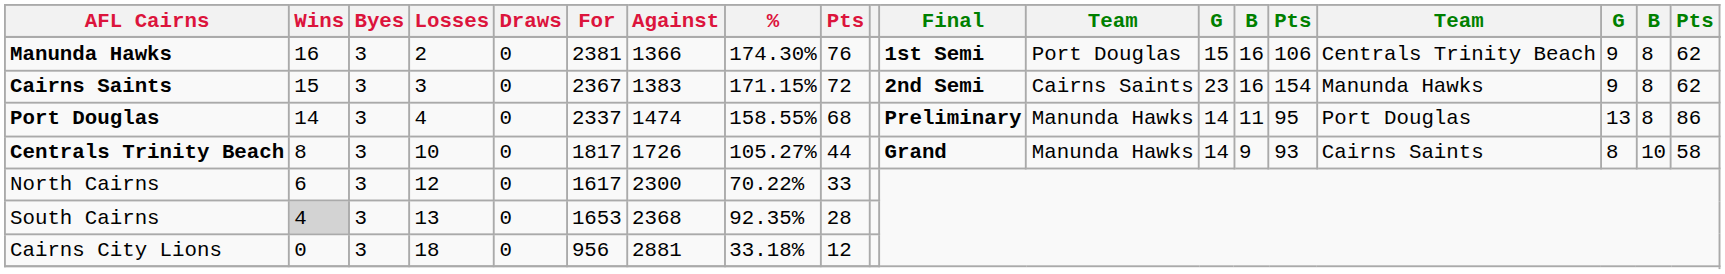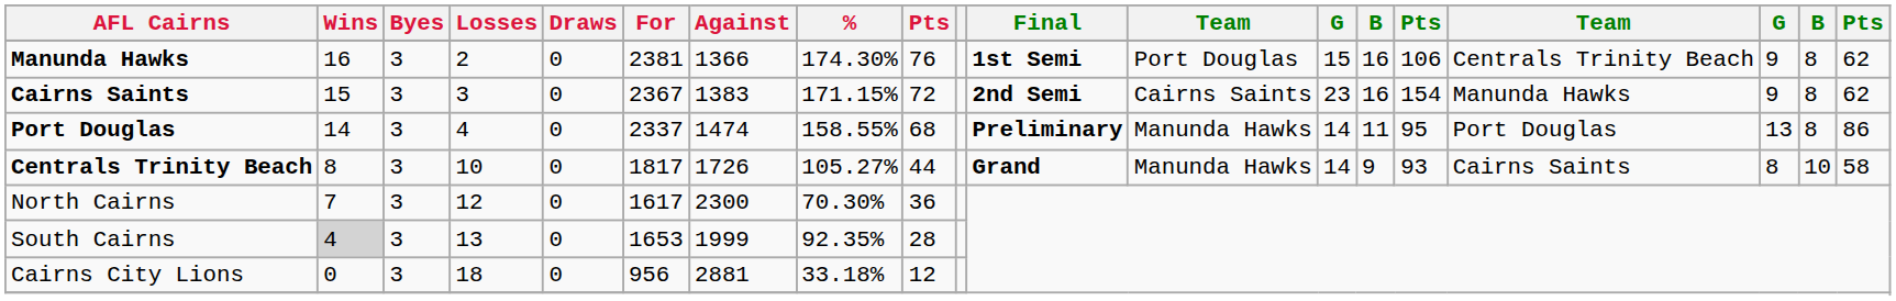 <table style="font-size: 85%; text-align: left;" class="wikitable">
 <tr>
 <th style="color:crimson">AFL Cairns</th>
 <th style="color:crimson">Wins</th>
 <th style="color:crimson">Byes</th>
 <th style="color:crimson">Losses</th>
 <th style="color:crimson">Draws</th>
 <th style="color:crimson">For</th>
 <th style="color:crimson">Against</th>
 <th style="color:crimson">%</th>
 <th style="color:crimson">Pts</th>
 <th></th>
 <th style="color:green">Final</th>
 <th style="color:green">Team</th>
 <th style="color:green">G</th>
 <th style="color:green">B</th>
 <th style="color:green">Pts</th>
 <th style="color:green">Team</th>
 <th style="color:green">G</th>
 <th style="color:green">B</th>
 <th style="color:green">Pts</th>
 </tr>
 <tr>
 </tr>
 <tr>
 </tr>
 <tr>
 <td><strong>	Manunda Hawks	</strong></td>
 <td>16</td>
 <td>3</td>
 <td>2</td>
 <td>0</td>
 <td>2381</td>
 <td>1366</td>
 <td>174.30%</td>
 <td>76</td>
 <td></td>
 <td><strong>1st Semi</strong></td>
 <td>Port Douglas</td>
 <td>15</td>
 <td>16</td>
 <td>106</td>
 <td>Centrals Trinity Beach</td>
 <td>9</td>
 <td>8</td>
 <td>62</td>
 </tr>
 <tr>
 <td><strong>	Cairns Saints	</strong></td>
 <td>15</td>
 <td>3</td>
 <td>3</td>
 <td>0</td>
 <td>2367</td>
 <td>1383</td>
 <td>171.15%</td>
 <td>72</td>
 <td></td>
 <td><strong>2nd Semi</strong></td>
 <td>Cairns Saints</td>
 <td>23</td>
 <td>16</td>
 <td>154</td>
 <td>Manunda Hawks</td>
 <td>9</td>
 <td>8</td>
 <td>62</td>
 </tr>
 <tr>
 <td><strong>	Port Douglas	</strong></td>
 <td>14</td>
 <td>3</td>
 <td>4</td>
 <td>0</td>
 <td>2337</td>
 <td>1474</td>
 <td>158.55%</td>
 <td>68</td>
 <td></td>
 <td><strong>Preliminary</strong></td>
 <td>Manunda Hawks</td>
 <td>14</td>
 <td>11</td>
 <td>95</td>
 <td>Port Douglas</td>
 <td>13</td>
 <td>8</td>
 <td>86</td>
 </tr>
 <tr>
 <td><strong>	Centrals Trinity Beach	</strong></td>
 <td>8</td>
 <td>3</td>
 <td>10</td>
 <td>0</td>
 <td>1817</td>
 <td>1726</td>
 <td>105.27%</td>
 <td>44</td>
 <td></td>
 <td><strong>Grand</strong></td>
 <td>Manunda Hawks</td>
 <td>14</td>
 <td>9</td>
 <td>93</td>
 <td>Cairns Saints</td>
 <td>8</td>
 <td>10</td>
 <td>58</td>
 </tr>
 <tr>
 <td>North Cairns</td>
-<td>6</td>
+<td>7</td>
 <td>3</td>
 <td>12</td>
 <td>0</td>
 <td>1617</td>
 <td>2300</td>
-<td>70.22%</td>
-<td>33</td>
+<td>70.30%</td>
+<td>36</td>
 <td></td>
 </tr>
 <tr>
 <td>South Cairns</td>
 <td style="background: lightgrey;">4</td>
 <td>3</td>
 <td>13</td>
 <td>0</td>
 <td>1653</td>
-<td>2368</td>
+<td>1999</td>
 <td>92.35%</td>
 <td>28</td>
 <td></td>
 </tr>
 <tr>
 <td>Cairns City Lions</td>
 <td>0</td>
 <td>3</td>
 <td>18</td>
 <td>0</td>
 <td>956</td>
 <td>2881</td>
 <td>33.18%</td>
 <td>12</td>
 <td></td>
 </tr>
 <tr>
 </tr>
 </table>
